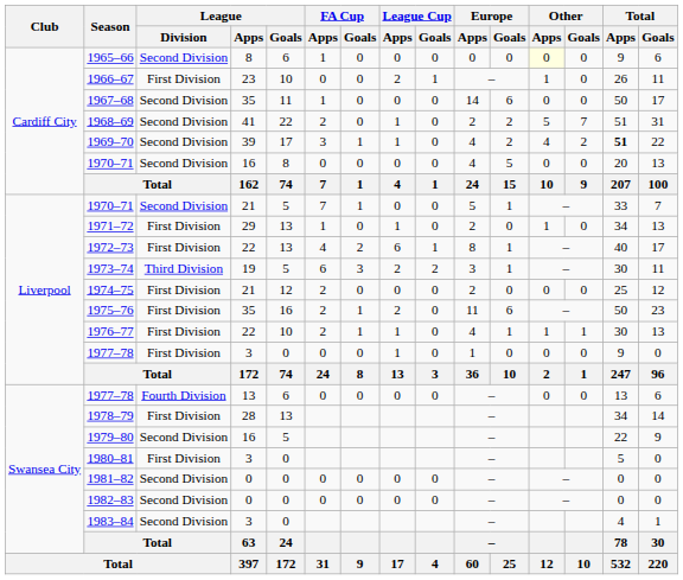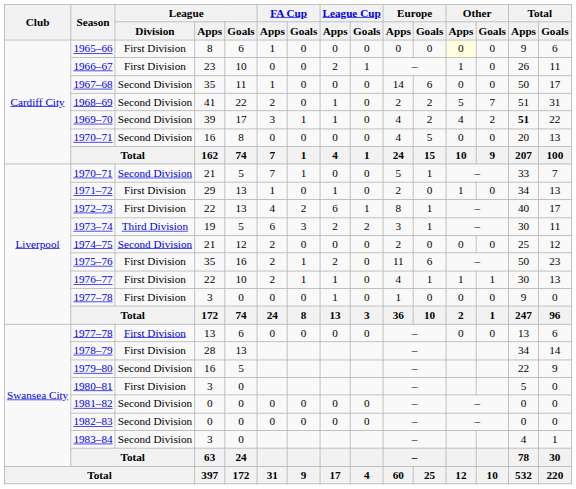 <table class="wikitable" style="text-align:center">
 <tr>
 <th rowspan="2">Club</th>
 <th rowspan="2">Season</th>
 <th colspan="3">League</th>
 <th colspan="2"><a href='#'>FA Cup</a></th>
 <th colspan="2"><a href='#'>League Cup</a></th>
 <th colspan="2">Europe</th>
 <th colspan="2">Other</th>
 <th colspan="2">Total</th>
 </tr>
 <tr>
 <th>Division</th>
 <th>Apps</th>
 <th>Goals</th>
 <th>Apps</th>
 <th>Goals</th>
 <th>Apps</th>
 <th>Goals</th>
 <th>Apps</th>
 <th>Goals</th>
 <th>Apps</th>
 <th>Goals</th>
 <th>Apps</th>
 <th>Goals</th>
 </tr>
 <tr>
 <td rowspan="7"><a href='#'>Cardiff City</a></td>
 <td><a href='#'>1965–66</a></td>
-<td><a href='#'>Second Division</a></td>
+<td>First Division</td>
 <td>8</td>
 <td>6</td>
 <td>1</td>
 <td>0</td>
 <td>0</td>
 <td>0</td>
 <td>0</td>
 <td>0</td>
 <td style="background: lightyellow;">0</td>
 <td>0</td>
 <td>9</td>
 <td>6</td>
 </tr>
 <tr>
 <td><a href='#'>1966–67</a></td>
 <td>First Division</td>
 <td>23</td>
 <td>10</td>
 <td>0</td>
 <td>0</td>
 <td>2</td>
 <td>1</td>
 <td colspan="2">–</td>
 <td>1</td>
 <td>0</td>
 <td>26</td>
 <td>11</td>
 </tr>
 <tr>
 <td><a href='#'>1967–68</a></td>
 <td>Second Division</td>
 <td>35</td>
 <td>11</td>
 <td>1</td>
 <td>0</td>
 <td>0</td>
 <td>0</td>
 <td>14</td>
 <td>6</td>
 <td>0</td>
 <td>0</td>
 <td>50</td>
 <td>17</td>
 </tr>
 <tr>
 <td><a href='#'>1968–69</a></td>
 <td>Second Division</td>
 <td>41</td>
 <td>22</td>
 <td>2</td>
 <td>0</td>
 <td>1</td>
 <td>0</td>
 <td>2</td>
 <td>2</td>
 <td>5</td>
 <td>7</td>
 <td>51</td>
 <td>31</td>
 </tr>
 <tr>
 <td><a href='#'>1969–70</a></td>
 <td>Second Division</td>
 <td>39</td>
 <td>17</td>
 <td>3</td>
 <td>1</td>
 <td>1</td>
 <td>0</td>
 <td>4</td>
 <td>2</td>
 <td>4</td>
 <td>2</td>
 <td><strong>51</strong></td>
 <td>22</td>
 </tr>
 <tr>
 <td><a href='#'>1970–71</a></td>
 <td>Second Division</td>
 <td>16</td>
 <td>8</td>
 <td>0</td>
 <td>0</td>
 <td>0</td>
 <td>0</td>
 <td>4</td>
 <td>5</td>
 <td>0</td>
 <td>0</td>
 <td>20</td>
 <td>13</td>
 </tr>
 <tr>
 <th colspan="2">Total</th>
 <th>162</th>
 <th>74</th>
 <th>7</th>
 <th>1</th>
 <th>4</th>
 <th>1</th>
 <th>24</th>
 <th>15</th>
 <th>10</th>
 <th>9</th>
 <th>207</th>
 <th>100</th>
 </tr>
 <tr>
 <td rowspan="9"><a href='#'>Liverpool</a></td>
 <td><a href='#'>1970–71</a></td>
 <td><a href='#'>Second Division</a></td>
 <td>21</td>
 <td>5</td>
 <td>7</td>
 <td>1</td>
 <td>0</td>
 <td>0</td>
 <td>5</td>
 <td>1</td>
 <td colspan="2">–</td>
 <td>33</td>
 <td>7</td>
 </tr>
 <tr>
 <td><a href='#'>1971–72</a></td>
 <td>First Division</td>
 <td>29</td>
 <td>13</td>
 <td>1</td>
 <td>0</td>
 <td>1</td>
 <td>0</td>
 <td>2</td>
 <td>0</td>
 <td>1</td>
 <td>0</td>
 <td>34</td>
 <td>13</td>
 </tr>
 <tr>
 <td><a href='#'>1972–73</a></td>
 <td>First Division</td>
 <td>22</td>
 <td>13</td>
 <td>4</td>
 <td>2</td>
 <td>6</td>
 <td>1</td>
 <td>8</td>
 <td>1</td>
 <td colspan="2">–</td>
 <td>40</td>
 <td>17</td>
 </tr>
 <tr>
 <td><a href='#'>1973–74</a></td>
 <td><a href='#'>Third Division</a></td>
 <td>19</td>
 <td>5</td>
 <td>6</td>
 <td>3</td>
 <td>2</td>
 <td>2</td>
 <td>3</td>
 <td>1</td>
 <td colspan="2">–</td>
 <td>30</td>
 <td>11</td>
 </tr>
 <tr>
 <td><a href='#'>1974–75</a></td>
-<td>First Division</td>
+<td><a href='#'>Second Division</a></td>
 <td>21</td>
 <td>12</td>
 <td>2</td>
 <td>0</td>
 <td>0</td>
 <td>0</td>
 <td>2</td>
 <td>0</td>
 <td>0</td>
 <td>0</td>
 <td>25</td>
 <td>12</td>
 </tr>
 <tr>
 <td><a href='#'>1975–76</a></td>
 <td>First Division</td>
 <td>35</td>
 <td>16</td>
 <td>2</td>
 <td>1</td>
 <td>2</td>
 <td>0</td>
 <td>11</td>
 <td>6</td>
 <td colspan="2">–</td>
 <td>50</td>
 <td>23</td>
 </tr>
 <tr>
 <td><a href='#'>1976–77</a></td>
 <td>First Division</td>
 <td>22</td>
 <td>10</td>
 <td>2</td>
 <td>1</td>
 <td>1</td>
 <td>0</td>
 <td>4</td>
 <td>1</td>
 <td>1</td>
 <td>1</td>
 <td>30</td>
 <td>13</td>
 </tr>
 <tr>
 <td><a href='#'>1977–78</a></td>
 <td>First Division</td>
 <td>3</td>
 <td>0</td>
 <td>0</td>
 <td>0</td>
 <td>1</td>
 <td>0</td>
 <td>1</td>
 <td>0</td>
 <td>0</td>
 <td>0</td>
 <td>9</td>
 <td>0</td>
 </tr>
 <tr>
 <th colspan="2">Total</th>
 <th>172</th>
 <th>74</th>
 <th>24</th>
 <th>8</th>
 <th>13</th>
 <th>3</th>
 <th>36</th>
 <th>10</th>
 <th>2</th>
 <th>1</th>
 <th>247</th>
 <th>96</th>
 </tr>
 <tr>
 <td rowspan="8"><a href='#'>Swansea City</a></td>
 <td><a href='#'>1977–78</a></td>
-<td><a href='#'>Fourth Division</a></td>
+<td><a href='#'>First Division</a></td>
 <td>13</td>
 <td>6</td>
 <td>0</td>
 <td>0</td>
 <td>0</td>
 <td>0</td>
 <td colspan="2">–</td>
 <td>0</td>
 <td>0</td>
 <td>13</td>
 <td>6</td>
 </tr>
 <tr>
 <td><a href='#'>1978–79</a></td>
 <td>First Division</td>
 <td>28</td>
 <td>13</td>
 <td></td>
 <td></td>
 <td></td>
 <td></td>
 <td colspan="2">–</td>
 <td></td>
 <td></td>
 <td>34</td>
 <td>14</td>
 </tr>
 <tr>
 <td><a href='#'>1979–80</a></td>
 <td>Second Division</td>
 <td>16</td>
 <td>5</td>
 <td></td>
 <td></td>
 <td></td>
 <td></td>
 <td colspan="2">–</td>
 <td></td>
 <td></td>
 <td>22</td>
 <td>9</td>
 </tr>
 <tr>
 <td><a href='#'>1980–81</a></td>
 <td>First Division</td>
 <td>3</td>
 <td>0</td>
 <td></td>
 <td></td>
 <td></td>
 <td></td>
 <td colspan="2">–</td>
 <td></td>
 <td></td>
 <td>5</td>
 <td>0</td>
 </tr>
 <tr>
 <td><a href='#'>1981–82</a></td>
 <td>Second Division</td>
 <td>0</td>
 <td>0</td>
 <td>0</td>
 <td>0</td>
 <td>0</td>
 <td>0</td>
 <td colspan="2">–</td>
 <td colspan="2">–</td>
 <td>0</td>
 <td>0</td>
 </tr>
 <tr>
 <td><a href='#'>1982–83</a></td>
 <td>Second Division</td>
 <td>0</td>
 <td>0</td>
 <td>0</td>
 <td>0</td>
 <td>0</td>
 <td>0</td>
 <td colspan="2">–</td>
 <td colspan="2">–</td>
 <td>0</td>
 <td>0</td>
 </tr>
 <tr>
 <td><a href='#'>1983–84</a></td>
 <td>Second Division</td>
 <td>3</td>
 <td>0</td>
 <td></td>
 <td></td>
 <td></td>
 <td></td>
 <td colspan="2">–</td>
 <td></td>
 <td></td>
 <td>4</td>
 <td>1</td>
 </tr>
 <tr>
 <th colspan="2">Total</th>
 <th>63</th>
 <th>24</th>
 <th></th>
 <th></th>
 <th></th>
 <th></th>
 <th colspan="2">–</th>
 <th></th>
 <th></th>
 <th>78</th>
 <th>30</th>
 </tr>
 <tr>
 <th colspan="3">Total</th>
 <th>397</th>
 <th>172</th>
 <th>31</th>
 <th>9</th>
 <th>17</th>
 <th>4</th>
 <th>60</th>
 <th>25</th>
 <th>12</th>
 <th>10</th>
 <th>532</th>
 <th>220</th>
 </tr>
 </table>
